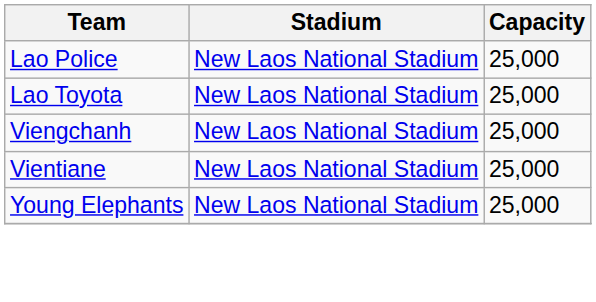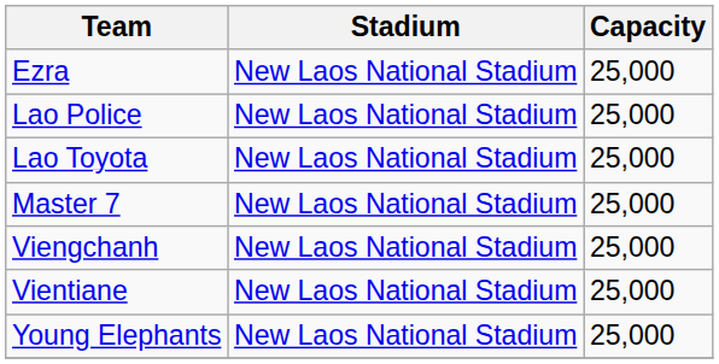 <table class="wikitable sortable">
 <tr>
 <th>Team</th>
 <th>Stadium</th>
 <th>Capacity</th>
+</tr>
+<tr>
+<td><a href='#'>Ezra</a></td>
+<td><a href='#'>New Laos National Stadium</a></td>
+<td>25,000</td>
 </tr>
 <tr>
 <td><a href='#'>Lao Police</a></td>
 <td><a href='#'>New Laos National Stadium</a></td>
 <td>25,000</td>
 </tr>
 <tr>
 <td><a href='#'>Lao Toyota</a></td>
+<td><a href='#'>New Laos National Stadium</a></td>
+<td>25,000</td>
+</tr>
+<tr>
+<td><a href='#'>Master 7</a></td>
 <td><a href='#'>New Laos National Stadium</a></td>
 <td>25,000</td>
 </tr>
 <tr>
 <td><a href='#'>Viengchanh</a></td>
 <td><a href='#'>New Laos National Stadium</a></td>
 <td>25,000</td>
 </tr>
 <tr>
 <td><a href='#'>Vientiane</a></td>
 <td><a href='#'>New Laos National Stadium</a></td>
 <td>25,000</td>
 </tr>
 <tr>
 <td><a href='#'>Young Elephants</a></td>
 <td><a href='#'>New Laos National Stadium</a></td>
 <td>25,000</td>
 </tr>
 <tr>
 </tr>
 </table>
